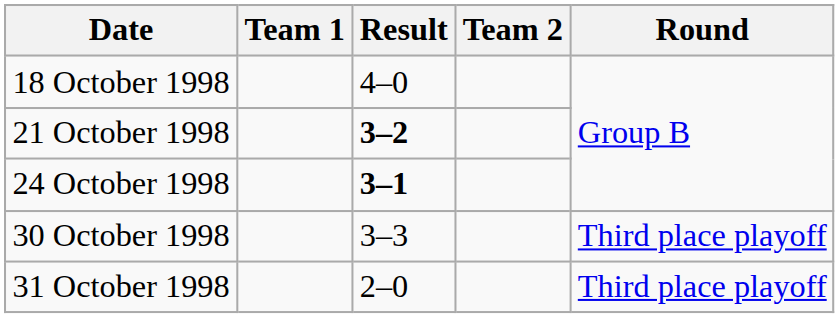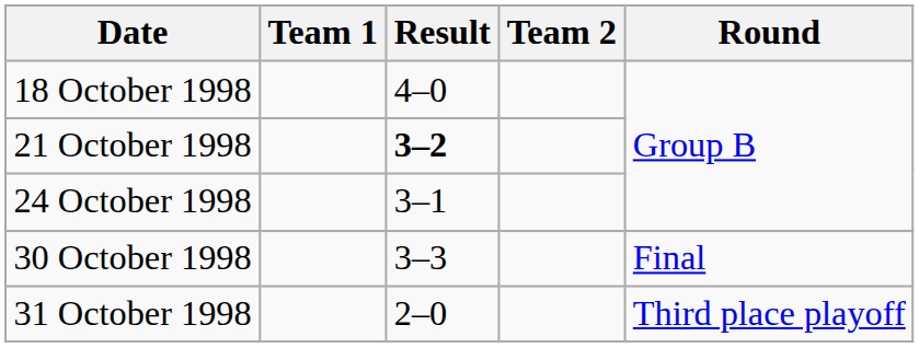 <table class="wikitable" style="text-align: left;">
 <tr>
 <th>Date</th>
 <th>Team 1</th>
 <th>Result</th>
 <th>Team 2</th>
 <th>Round</th>
 </tr>
 <tr>
 <td>18 October 1998</td>
 <td></td>
 <td>4–0</td>
 <td></td>
 <td rowspan=3><a href='#'>Group B</a></td>
 </tr>
 <tr>
 <td>21 October 1998</td>
 <td></td>
 <td><strong>3–2</strong></td>
 <td></td>
 </tr>
 <tr>
 <td>24 October 1998</td>
 <td></td>
-<td><strong>3–1</strong></td>
+<td>3–1</td>
 <td></td>
 </tr>
 <tr>
 <td>30 October 1998</td>
 <td></td>
 <td>3–3  </td>
 <td></td>
-<td><a href='#'>Third place playoff</a></td>
+<td><a href='#'>Final</a></td>
 </tr>
 <tr>
 <td>31 October 1998</td>
 <td></td>
 <td>2–0</td>
 <td></td>
 <td><a href='#'>Third place playoff</a></td>
 </tr>
 </table>
